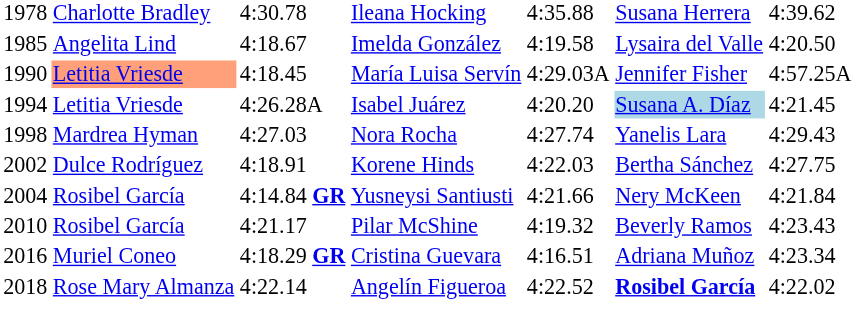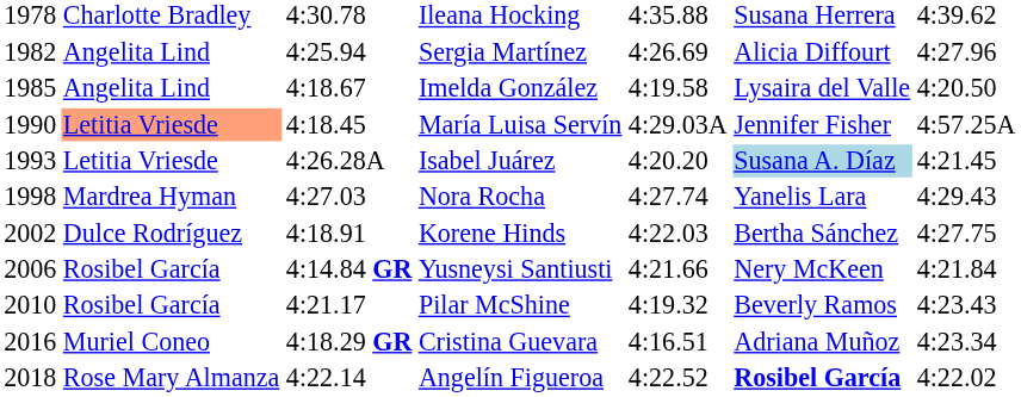 <table>
 <tr>
 <td>1978</td>
 <td><a href='#'>Charlotte Bradley</a><br> </td>
 <td>4:30.78</td>
 <td><a href='#'>Ileana Hocking</a><br> </td>
 <td>4:35.88</td>
 <td><a href='#'>Susana Herrera</a><br> </td>
 <td>4:39.62</td>
+</tr>
+<tr>
+<td>1982</td>
+<td><a href='#'>Angelita Lind</a><br> </td>
+<td>4:25.94</td>
+<td><a href='#'>Sergia Martínez</a><br> </td>
+<td>4:26.69</td>
+<td><a href='#'>Alicia Diffourt</a><br> </td>
+<td>4:27.96</td>
 </tr>
 <tr>
 <td>1985</td>
 <td><a href='#'>Angelita Lind</a><br> </td>
 <td>4:18.67</td>
 <td><a href='#'>Imelda González</a><br> </td>
 <td>4:19.58</td>
 <td><a href='#'>Lysaira del Valle</a><br></td>
 <td>4:20.50</td>
 </tr>
 <tr>
 <td>1990</td>
 <td style="background: lightsalmon;"><a href='#'>Letitia Vriesde</a><br> </td>
 <td>4:18.45</td>
 <td><a href='#'>María Luisa Servín</a><br> </td>
 <td>4:29.03A</td>
 <td><a href='#'>Jennifer Fisher</a><br> </td>
 <td>4:57.25A</td>
 </tr>
 <tr>
-<td>1994</td>
+<td>1993</td>
 <td><a href='#'>Letitia Vriesde</a><br> </td>
 <td>4:26.28A</td>
 <td><a href='#'>Isabel Juárez</a><br> </td>
 <td>4:20.20</td>
 <td style="background: lightblue;"><a href='#'>Susana A. Díaz</a><br> </td>
 <td>4:21.45</td>
 </tr>
 <tr>
 <td>1998</td>
 <td><a href='#'>Mardrea Hyman</a><br> </td>
 <td>4:27.03</td>
 <td><a href='#'>Nora Rocha</a><br> </td>
 <td>4:27.74</td>
 <td><a href='#'>Yanelis Lara</a><br> </td>
 <td>4:29.43</td>
 </tr>
 <tr>
 <td>2002</td>
 <td><a href='#'>Dulce Rodríguez</a><br> </td>
 <td>4:18.91</td>
 <td><a href='#'>Korene Hinds</a><br> </td>
 <td>4:22.03</td>
 <td><a href='#'>Bertha Sánchez</a><br> </td>
 <td>4:27.75</td>
 </tr>
 <tr>
-<td>2004</td>
+<td>2006</td>
 <td><a href='#'>Rosibel García</a><br></td>
 <td>4:14.84 <strong><a href='#'>GR</a></strong></td>
 <td><a href='#'>Yusneysi Santiusti</a><br></td>
 <td>4:21.66</td>
 <td><a href='#'>Nery McKeen</a><br> </td>
 <td>4:21.84</td>
 </tr>
 <tr>
 <td>2010</td>
 <td><a href='#'>Rosibel García</a><br></td>
 <td>4:21.17</td>
 <td><a href='#'>Pilar McShine</a><br></td>
 <td>4:19.32</td>
 <td><a href='#'>Beverly Ramos</a><br></td>
 <td>4:23.43 </td>
 </tr>
 <tr>
 <td>2016</td>
 <td><a href='#'>Muriel Coneo</a><br></td>
 <td>4:18.29 <strong><a href='#'>GR</a></strong></td>
 <td><a href='#'>Cristina Guevara</a><br></td>
 <td>4:16.51</td>
 <td><a href='#'>Adriana Muñoz</a><br></td>
 <td>4:23.34</td>
 </tr>
 <tr>
 <td>2018</td>
 <td><a href='#'>Rose Mary Almanza</a><br></td>
 <td>4:22.14 </td>
 <td><a href='#'>Angelín Figueroa</a><br></td>
 <td>4:22.52</td>
 <td><strong><a href='#'>Rosibel García</a><br></strong></td>
 <td>4:22.02</td>
 </tr>
 </table>
